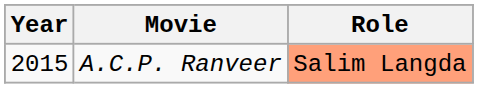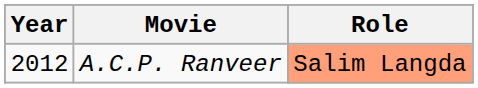 <table class="wikitable">
 <tr>
 <th>Year</th>
 <th>Movie</th>
 <th>Role</th>
 </tr>
 <tr>
-<td>2015</td>
+<td>2012</td>
 <td><em>A.C.P. Ranveer</em></td>
 <td style="background: lightsalmon;">Salim Langda</td>
 </tr>
 </table>
